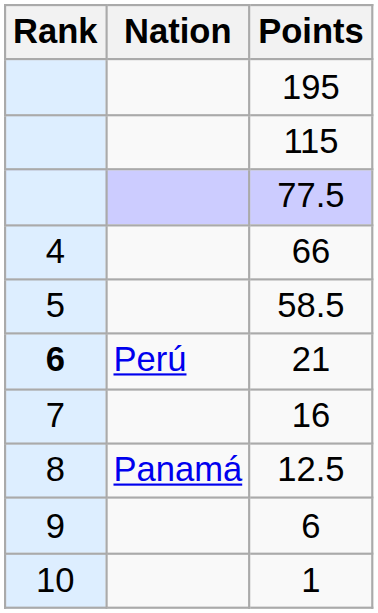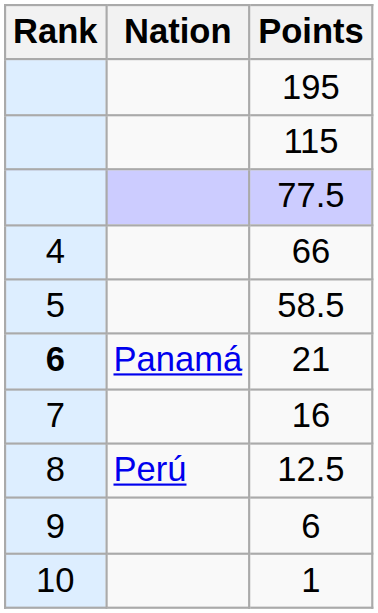 <table class="wikitable sortable" style="text-align:center">
 <tr>
 <th>Rank</th>
 <th>Nation</th>
 <th>Points</th>
 </tr>
 <tr>
 <td bgcolor = DDEEFF></td>
 <td align=left></td>
 <td>195</td>
 </tr>
 <tr>
 <td bgcolor = DDEEFF></td>
 <td align=left></td>
 <td>115</td>
 </tr>
 <tr style="background-color:#ccccff">
 <td bgcolor = DDEEFF></td>
 <td align=left></td>
 <td>77.5</td>
 </tr>
 <tr>
 <td bgcolor = DDEEFF>4</td>
 <td align=left></td>
 <td>66</td>
 </tr>
 <tr>
 <td bgcolor = DDEEFF>5</td>
 <td align=left></td>
 <td>58.5</td>
 </tr>
 <tr>
 <td bgcolor = DDEEFF><strong>6</strong></td>
-<td align=left> <a href='#'>Perú</a></td>
+<td align=left> <a href='#'>Panamá</a></td>
 <td>21</td>
 </tr>
 <tr>
 <td bgcolor = DDEEFF>7</td>
 <td align=left></td>
 <td>16</td>
 </tr>
 <tr>
 <td bgcolor = DDEEFF>8</td>
-<td align=left> <a href='#'>Panamá</a></td>
+<td align=left> <a href='#'>Perú</a></td>
 <td>12.5</td>
 </tr>
 <tr>
 <td bgcolor = DDEEFF>9</td>
 <td align=left></td>
 <td>6</td>
 </tr>
 <tr>
 <td bgcolor = DDEEFF>10</td>
 <td align=left></td>
 <td>1</td>
 </tr>
 </table>
